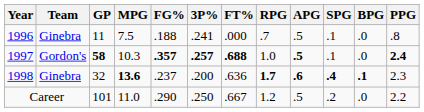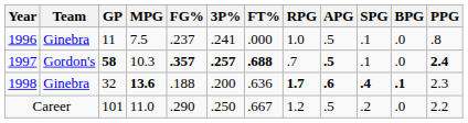 <table class="wikitable sortable">
 <tr>
 <th>Year</th>
 <th>Team</th>
 <th>GP</th>
 <th>MPG</th>
 <th>FG%</th>
 <th>3P%</th>
 <th>FT%</th>
 <th>RPG</th>
 <th>APG</th>
 <th>SPG</th>
 <th>BPG</th>
 <th>PPG</th>
 </tr>
 <tr>
 <td><a href='#'>1996</a></td>
 <td><a href='#'>Ginebra</a></td>
 <td>11</td>
 <td>7.5</td>
-<td>.188</td>
+<td>.237</td>
 <td>.241</td>
 <td>.000</td>
-<td>.7</td>
+<td>1.0</td>
 <td>.5</td>
 <td>.1</td>
 <td>.0</td>
 <td>.8</td>
 </tr>
 <tr>
 <td><a href='#'>1997</a></td>
 <td><a href='#'>Gordon's</a></td>
 <td><strong>58</strong></td>
 <td>10.3</td>
 <td><strong>.357</strong></td>
 <td><strong>.257</strong></td>
 <td><strong>.688</strong></td>
-<td>1.0</td>
+<td>.7</td>
 <td><strong>.5</strong></td>
 <td>.1</td>
 <td>.0</td>
 <td><strong>2.4</strong></td>
 </tr>
 <tr>
 <td><a href='#'>1998</a></td>
 <td><a href='#'>Ginebra</a></td>
 <td>32</td>
 <td><strong>13.6</strong></td>
-<td>.237</td>
+<td>.188</td>
 <td>.200</td>
 <td>.636</td>
 <td><strong>1.7</strong></td>
 <td><strong>.6</strong></td>
 <td><strong>.4</strong></td>
 <td><strong>.1</strong></td>
 <td>2.3</td>
 </tr>
 <tr>
 <td align=center colspan="2">Career</td>
 <td>101</td>
 <td>11.0</td>
 <td>.290</td>
 <td>.250</td>
 <td>.667</td>
 <td>1.2</td>
 <td>.5</td>
 <td>.2</td>
 <td>.0</td>
 <td>2.2</td>
 </tr>
 </table>
